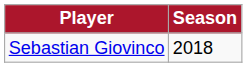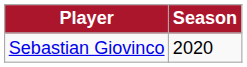 <table class="wikitable">
 <tr>
 <th style="background:#AC162C; color:white;" scope="col">Player</th>
 <th style="background:#AC162C; color:white;" scope="col">Season</th>
 </tr>
 <tr>
 <td> <a href='#'>Sebastian Giovinco</a></td>
-<td>2018</td>
+<td>2020</td>
 </tr>
 </table>
